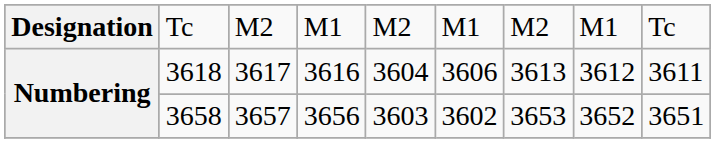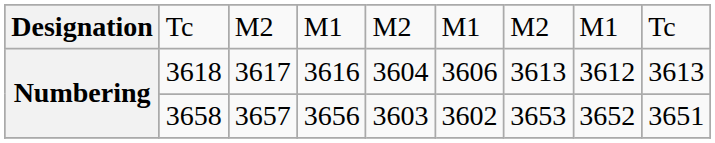 <table class="wikitable">
 <tr>
 <th>Designation</th>
 <td>Tc</td>
 <td>M2</td>
 <td>M1</td>
 <td>M2</td>
 <td>M1</td>
 <td>M2</td>
 <td>M1</td>
 <td>Tc</td>
 </tr>
 <tr>
 <th Rowspan=2>Numbering</th>
 <td>3618</td>
 <td>3617</td>
 <td>3616</td>
 <td>3604</td>
 <td>3606</td>
 <td>3613</td>
 <td>3612</td>
-<td>3611</td>
+<td>3613</td>
 </tr>
 <tr>
 <td>3658</td>
 <td>3657</td>
 <td>3656</td>
 <td>3603</td>
 <td>3602</td>
 <td>3653</td>
 <td>3652</td>
 <td>3651</td>
 </tr>
 </table>
